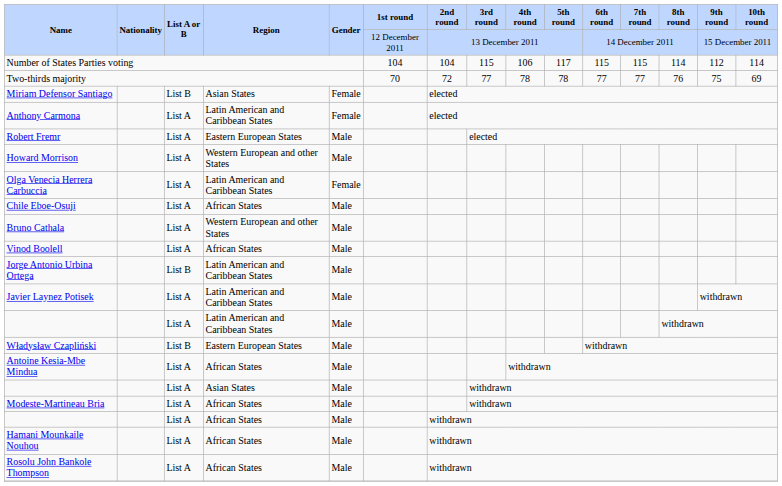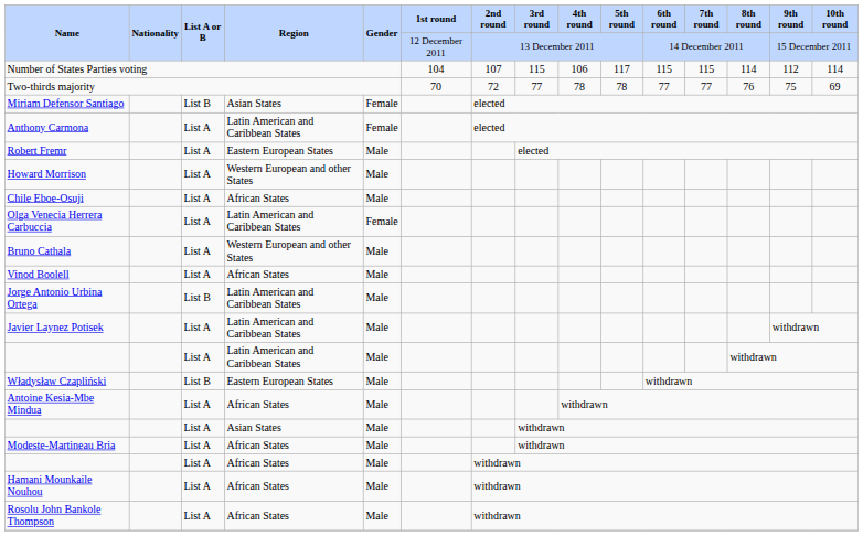 <table class="wikitable">
 <tr bgcolor=#BFD7FF align="center" style="font-size:90%;">
 <td rowspan=2><strong>Name</strong></td>
 <td rowspan=2><strong>Nationality</strong></td>
 <td rowspan=2><strong>List A or B</strong></td>
 <td rowspan=2><strong>Region</strong></td>
 <td rowspan=2><strong>Gender</strong></td>
 <td><strong>1st round</strong></td>
 <td><strong>2nd round</strong></td>
 <td><strong>3rd round</strong></td>
 <td><strong>4th round</strong></td>
 <td><strong>5th round</strong></td>
 <td><strong>6th round</strong></td>
 <td><strong>7th round</strong></td>
 <td><strong>8th round</strong></td>
 <td><strong>9th round</strong></td>
 <td><strong>10th round</strong></td>
 </tr>
 <tr bgcolor=#BFD7FF align="center" style="font-size:90%;">
 <td>12 December 2011</td>
 <td colspan=4>13 December 2011</td>
 <td colspan=3>14 December 2011</td>
 <td colspan=2>15 December 2011</td>
 </tr>
 <tr style="text-align:center;" |>
 <td style="text-align:left;" colspan=5>Number of States Parties voting</td>
 <td>104</td>
-<td>104</td>
+<td>107</td>
 <td>115</td>
 <td>106</td>
 <td>117</td>
 <td>115</td>
 <td>115</td>
 <td>114</td>
 <td>112</td>
 <td>114</td>
 </tr>
 <tr style="text-align:center;" |>
 <td style="text-align:left;" colspan=5>Two-thirds majority</td>
 <td>70</td>
 <td>72</td>
 <td>77</td>
 <td>78</td>
 <td>78</td>
 <td>77</td>
 <td>77</td>
 <td>76</td>
 <td>75</td>
 <td>69</td>
 </tr>
 <tr>
 <td><a href='#'>Miriam Defensor Santiago</a></td>
 <td></td>
 <td>List B</td>
 <td>Asian States</td>
 <td>Female</td>
 <td></td>
 <td colspan=9>elected</td>
 </tr>
 <tr>
 <td><a href='#'>Anthony Carmona</a></td>
 <td></td>
 <td>List A</td>
 <td>Latin American and Caribbean States</td>
 <td>Female</td>
 <td></td>
 <td colspan=9>elected</td>
 </tr>
 <tr>
 <td><a href='#'>Robert Fremr</a></td>
 <td></td>
 <td>List A</td>
 <td>Eastern European States</td>
 <td>Male</td>
 <td></td>
 <td></td>
 <td colspan=8>elected</td>
 </tr>
 <tr>
 <td><a href='#'>Howard Morrison</a></td>
 <td></td>
 <td>List A</td>
 <td>Western European and other States</td>
 <td>Male</td>
 <td></td>
 <td></td>
 <td></td>
 <td></td>
 <td></td>
 <td></td>
 <td></td>
 <td></td>
 <td></td>
 <td></td>
 </tr>
 <tr>
-<td><a href='#'>Olga Venecia Herrera Carbuccia</a></td>
+<td><a href='#'>Chile Eboe-Osuji</a></td>
 <td></td>
 <td>List A</td>
-<td>Latin American and Caribbean States</td>
-<td>Female</td>
+<td>African States</td>
+<td>Male</td>
 <td></td>
 <td></td>
 <td></td>
 <td></td>
 <td></td>
 <td></td>
 <td></td>
 <td></td>
 <td></td>
 <td></td>
 </tr>
 <tr>
-<td><a href='#'>Chile Eboe-Osuji</a></td>
+<td><a href='#'>Olga Venecia Herrera Carbuccia</a></td>
 <td></td>
 <td>List A</td>
-<td>African States</td>
-<td>Male</td>
+<td>Latin American and Caribbean States</td>
+<td>Female</td>
 <td></td>
 <td></td>
 <td></td>
 <td></td>
 <td></td>
 <td></td>
 <td></td>
 <td></td>
 <td></td>
 <td></td>
 </tr>
 <tr>
 <td><a href='#'>Bruno Cathala</a></td>
 <td></td>
 <td>List A</td>
 <td>Western European and other States</td>
 <td>Male</td>
 <td></td>
 <td></td>
 <td></td>
 <td></td>
 <td></td>
 <td></td>
 <td></td>
 <td></td>
 <td></td>
 <td></td>
 </tr>
 <tr>
 <td><a href='#'>Vinod Boolell</a></td>
 <td></td>
 <td>List A</td>
 <td>African States</td>
 <td>Male</td>
 <td></td>
 <td></td>
 <td></td>
 <td></td>
 <td></td>
 <td></td>
 <td></td>
 <td></td>
 <td></td>
 <td></td>
 </tr>
 <tr>
 <td><a href='#'>Jorge Antonio Urbina Ortega</a></td>
 <td></td>
 <td>List B</td>
 <td>Latin American and Caribbean States</td>
 <td>Male</td>
 <td></td>
 <td></td>
 <td></td>
 <td></td>
 <td></td>
 <td></td>
 <td></td>
 <td></td>
 <td></td>
 <td></td>
 </tr>
 <tr>
 <td><a href='#'>Javier Laynez Potisek</a></td>
 <td></td>
 <td>List A</td>
 <td>Latin American and Caribbean States</td>
 <td>Male</td>
 <td></td>
 <td></td>
 <td></td>
 <td></td>
 <td></td>
 <td></td>
 <td></td>
 <td></td>
 <td colspan=2>withdrawn</td>
 </tr>
 <tr>
 <td></td>
 <td></td>
 <td>List A</td>
 <td>Latin American and Caribbean States</td>
 <td>Male</td>
 <td></td>
 <td></td>
 <td></td>
 <td></td>
 <td></td>
 <td></td>
 <td></td>
 <td colspan=3>withdrawn</td>
 </tr>
 <tr>
 <td><a href='#'>Władysław Czapliński</a></td>
 <td></td>
 <td>List B</td>
 <td>Eastern European States</td>
 <td>Male</td>
 <td></td>
 <td></td>
 <td></td>
 <td></td>
 <td></td>
 <td colspan=5>withdrawn</td>
 </tr>
 <tr>
 <td><a href='#'>Antoine Kesia-Mbe Mindua</a></td>
 <td></td>
 <td>List A</td>
 <td>African States</td>
 <td>Male</td>
 <td></td>
 <td></td>
 <td></td>
 <td colspan=7>withdrawn</td>
 </tr>
 <tr>
 <td></td>
 <td></td>
 <td>List A</td>
 <td>Asian States</td>
 <td>Male</td>
 <td></td>
 <td></td>
 <td colspan=8>withdrawn</td>
 </tr>
 <tr>
 <td><a href='#'>Modeste-Martineau Bria</a></td>
 <td></td>
 <td>List A</td>
 <td>African States</td>
 <td>Male</td>
 <td></td>
 <td></td>
 <td colspan=8>withdrawn</td>
 </tr>
 <tr>
 <td></td>
 <td></td>
 <td>List A</td>
 <td>African States</td>
 <td>Male</td>
 <td></td>
 <td colspan=9>withdrawn</td>
 </tr>
 <tr>
 <td><a href='#'>Hamani Mounkaile Nouhou</a></td>
 <td></td>
 <td>List A</td>
 <td>African States</td>
 <td>Male</td>
 <td></td>
 <td colspan=9>withdrawn</td>
 </tr>
 <tr>
 <td><a href='#'>Rosolu John Bankole Thompson</a></td>
 <td></td>
 <td>List A</td>
 <td>African States</td>
 <td>Male</td>
 <td></td>
 <td colspan=9>withdrawn</td>
 </tr>
 <tr>
 </tr>
 </table>
